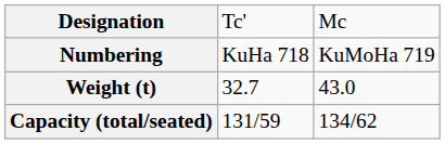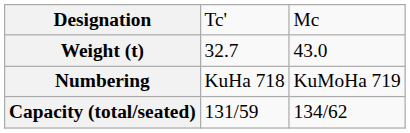 <table class="wikitable">
 <tr>
 <th>Designation</th>
 <td>Tc'</td>
 <td>Mc</td>
 </tr>
 <tr>
+<th>Weight (t)</th>
+<td>32.7</td>
+<td>43.0</td>
+</tr>
+<tr>
 <th>Numbering</th>
 <td>KuHa 718</td>
 <td>KuMoHa 719</td>
-</tr>
-<tr>
-<th>Weight (t)</th>
-<td>32.7</td>
-<td>43.0</td>
 </tr>
 <tr>
 <th>Capacity (total/seated)</th>
 <td>131/59</td>
 <td>134/62</td>
 </tr>
 </table>
